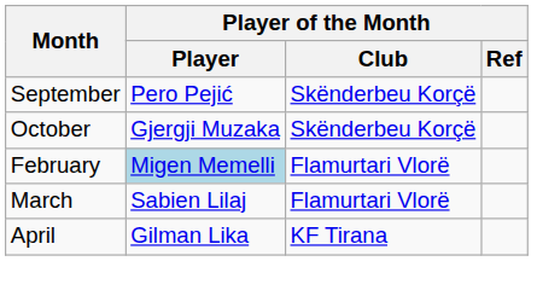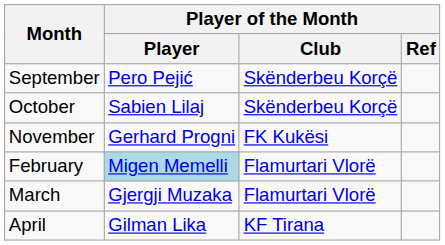 <table class="wikitable">
 <tr>
 <th rowspan="2">Month</th>
 <th colspan="3">Player of the Month</th>
 </tr>
 <tr>
 <th>Player</th>
 <th>Club</th>
 <th>Ref</th>
 </tr>
 <tr>
 <td>September</td>
 <td> <a href='#'>Pero Pejić</a></td>
 <td><a href='#'>Skënderbeu Korçë</a></td>
 <td align=center></td>
 </tr>
 <tr>
 <td>October</td>
-<td> <a href='#'>Gjergji Muzaka</a></td>
+<td> <a href='#'>Sabien Lilaj</a></td>
 <td><a href='#'>Skënderbeu Korçë</a></td>
+<td align=center></td>
+</tr>
+<tr>
+<td>November</td>
+<td> <a href='#'>Gerhard Progni</a></td>
+<td><a href='#'>FK Kukësi</a></td>
 <td align=center></td>
 </tr>
 <tr>
 <td>February</td>
 <td style="background: lightblue;"> <a href='#'>Migen Memelli</a></td>
 <td><a href='#'>Flamurtari Vlorë</a></td>
 <td align=center></td>
 </tr>
 <tr>
 <td>March</td>
-<td> <a href='#'>Sabien Lilaj</a></td>
+<td> <a href='#'>Gjergji Muzaka</a></td>
 <td><a href='#'>Flamurtari Vlorë</a></td>
 <td align=center></td>
 </tr>
 <tr>
 <td>April</td>
 <td> <a href='#'>Gilman Lika</a></td>
 <td><a href='#'>KF Tirana</a></td>
 <td align=center></td>
 </tr>
 </table>
